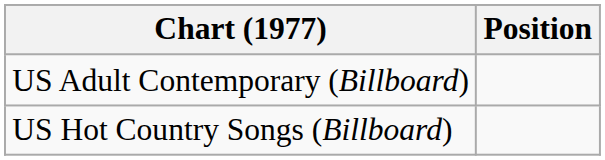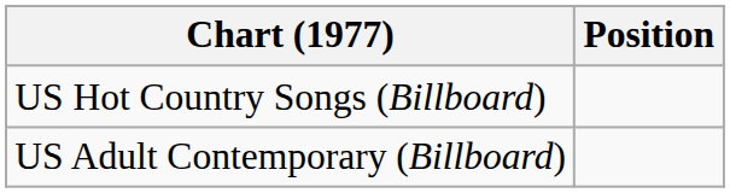 <table class="wikitable">
 <tr>
 <th>Chart (1977)</th>
 <th>Position</th>
 </tr>
 <tr>
+<td>US Hot Country Songs (<em>Billboard</em>)</td>
+<td></td>
+</tr>
+<tr>
 <td>US Adult Contemporary (<em>Billboard</em>)</td>
 <td></td>
 </tr>
-<tr>
-<td>US Hot Country Songs (<em>Billboard</em>)</td>
-<td></td>
-</tr>
 </table>
